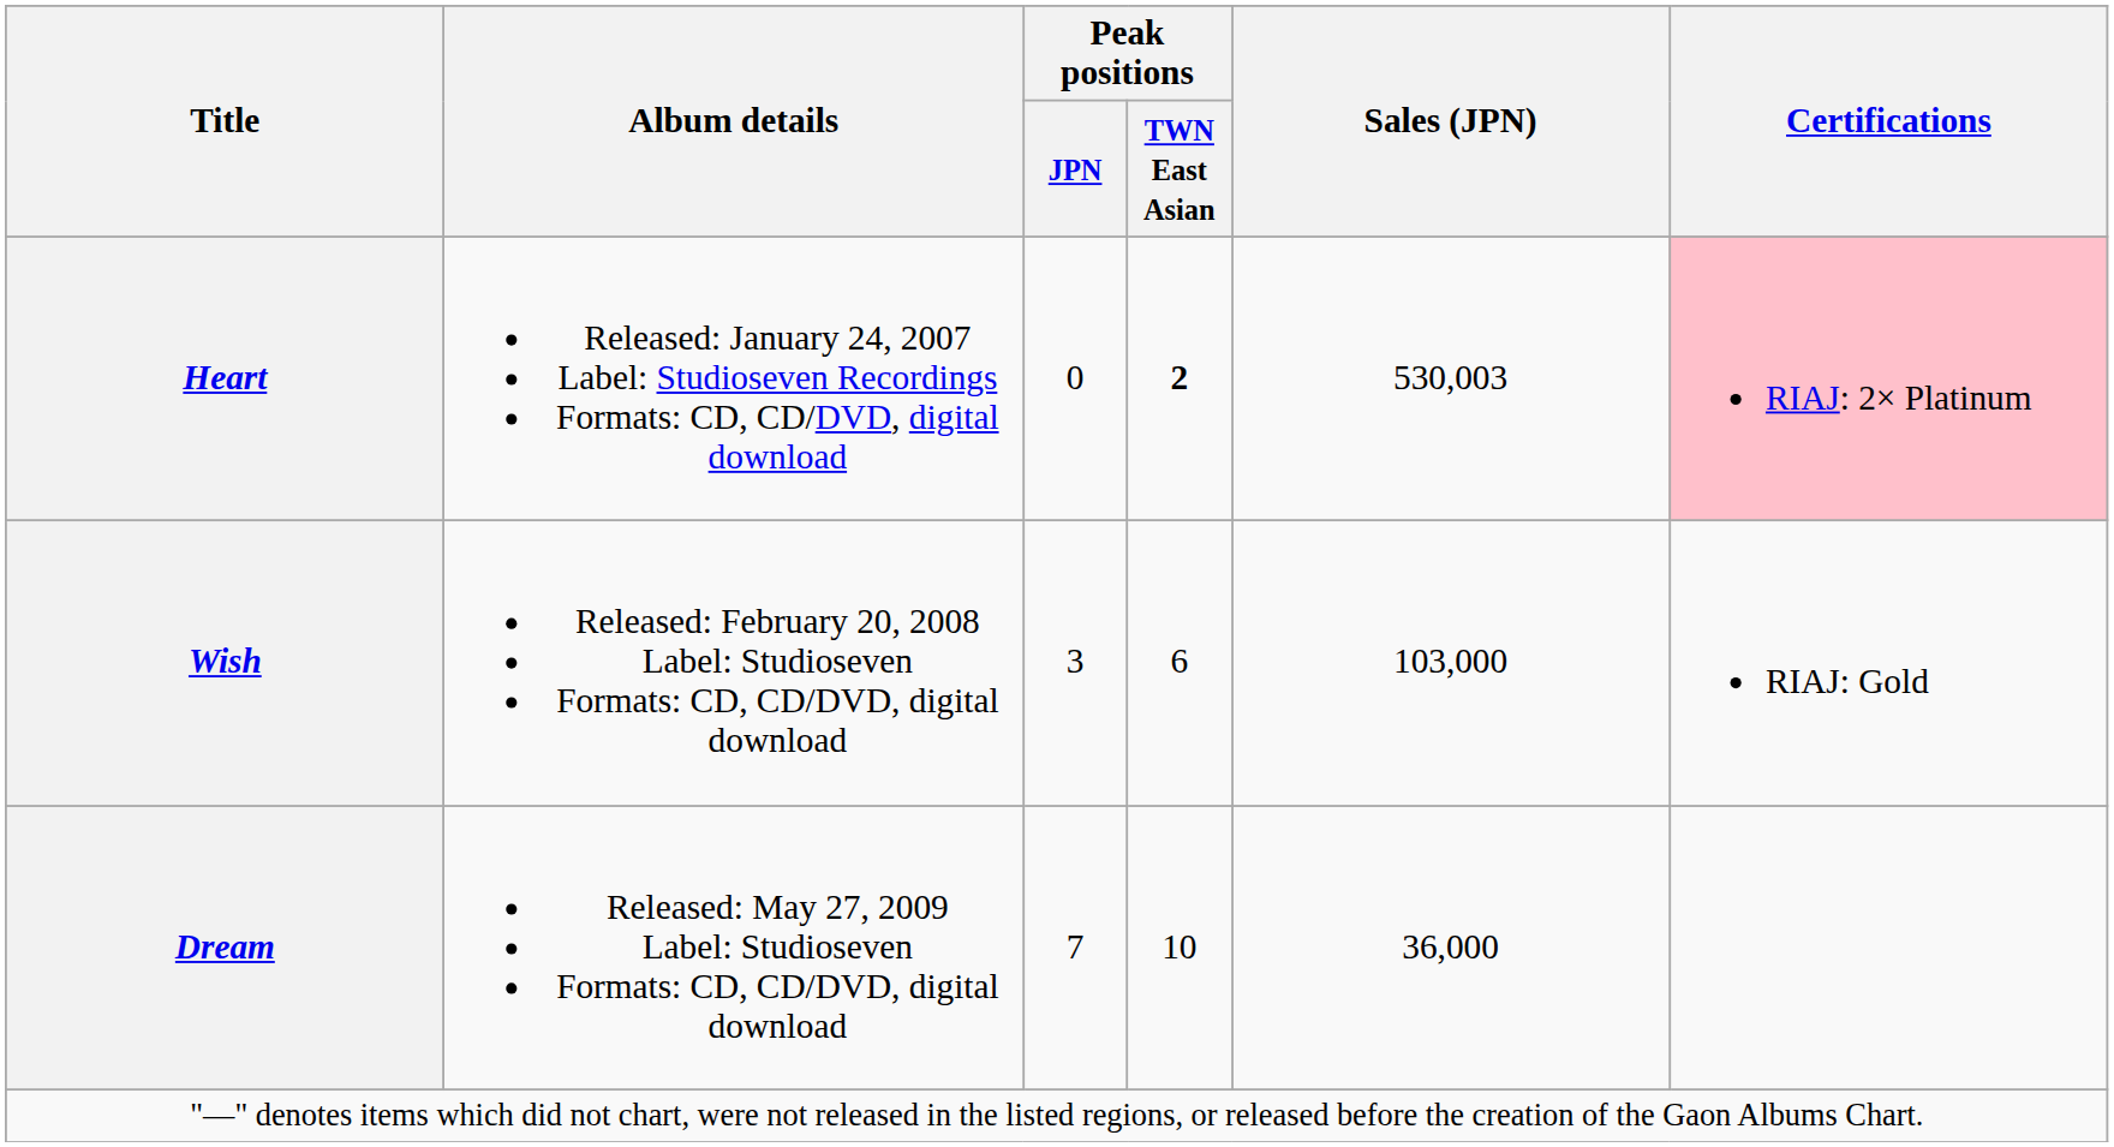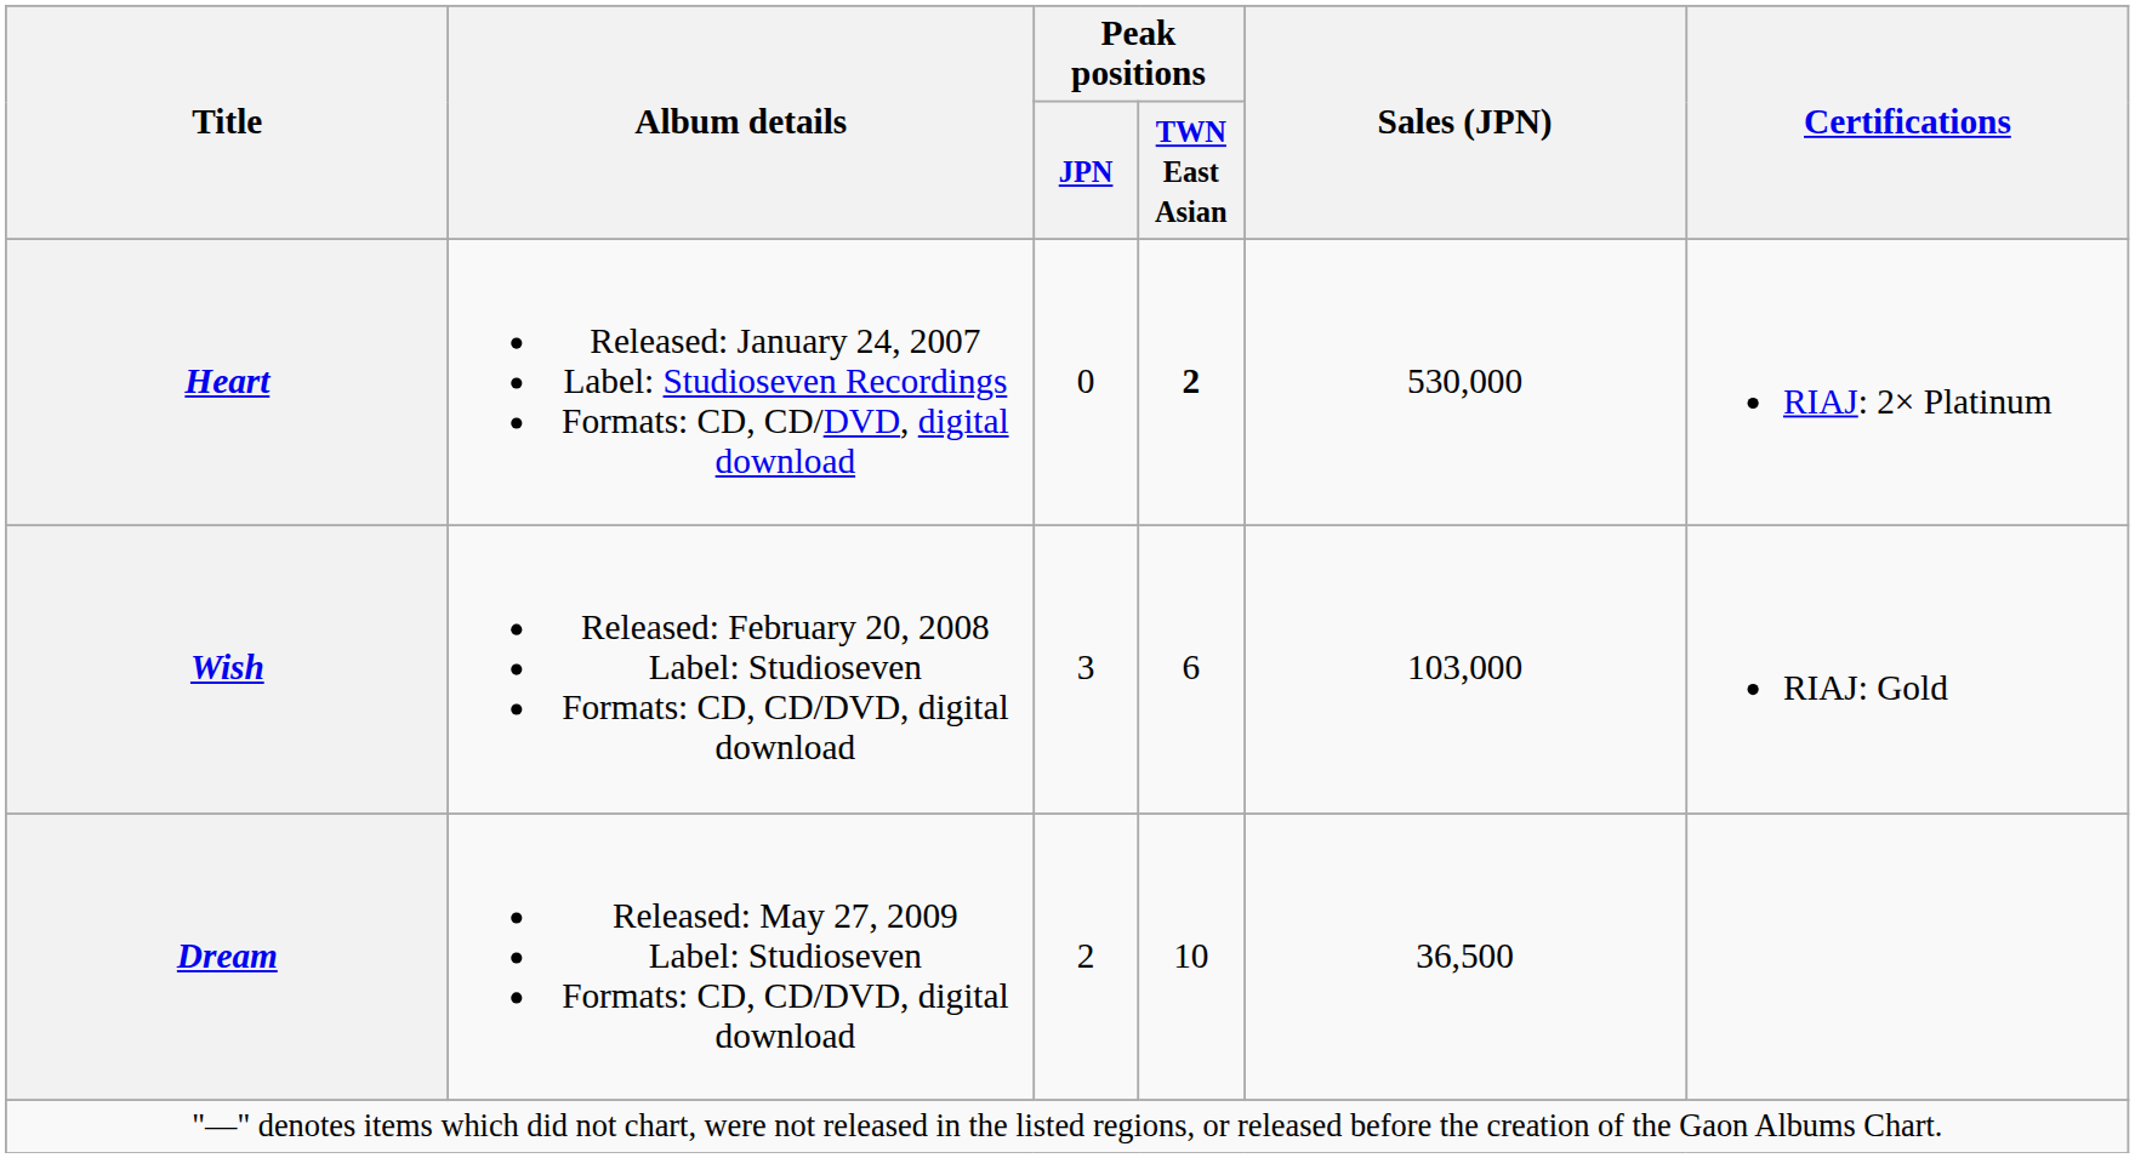 <table class="wikitable plainrowheaders" style="text-align:center;">
 <tr>
 <th style="width:12em;" rowspan="2">Title</th>
 <th style="width:16em;" rowspan="2">Album details</th>
 <th colspan="2">Peak positions</th>
 <th style="width:12em;" rowspan="2">Sales (JPN)</th>
 <th style="width:12em;" rowspan="2"><a href='#'>Certifications</a></th>
 </tr>
 <tr>
 <th style="width:2.5em;"><small><a href='#'>JPN</a></small><br></th>
 <th style="width:2.5em;"><small><a href='#'>TWN</a> East Asian</small><br></th>
 </tr>
 <tr>
 <th scope="row"><em><a href='#'>Heart</a></em></th>
 <td><br><ul><li>Released: January 24, 2007 </li><li>Label: <a href='#'>Studioseven Recordings</a></li><li>Formats: CD, CD/<a href='#'>DVD</a>, <a href='#'>digital download</a></li></ul></td>
 <td>0</td>
 <td><strong>2</strong></td>
-<td>530,003</td>
-<td align="left" style="background: pink;"><br><ul><li><a href='#'>RIAJ</a>: 2× Platinum</li></ul></td>
+<td>530,000</td>
+<td align="left"><br><ul><li><a href='#'>RIAJ</a>: 2× Platinum</li></ul></td>
 </tr>
 <tr>
 <th scope="row"><em><a href='#'>Wish</a></em></th>
 <td><br><ul><li>Released: February 20, 2008 </li><li>Label: Studioseven</li><li>Formats: CD, CD/DVD, digital download</li></ul></td>
 <td>3</td>
 <td>6</td>
 <td>103,000</td>
 <td align="left"><br><ul><li>RIAJ: Gold</li></ul></td>
 </tr>
 <tr>
 <th scope="row"><em><a href='#'>Dream</a></em></th>
 <td><br><ul><li>Released: May 27, 2009 </li><li>Label: Studioseven</li><li>Formats: CD, CD/DVD, digital download</li></ul></td>
-<td>7</td>
+<td>2</td>
 <td>10</td>
-<td>36,000</td>
+<td>36,500</td>
 <td align="left"></td>
 </tr>
 <tr>
 <td colspan="12" align="center" style="font-size:90%;">"—" denotes items which did not chart, were not released in the listed regions, or released before the creation of the Gaon Albums Chart.</td>
 </tr>
 </table>
